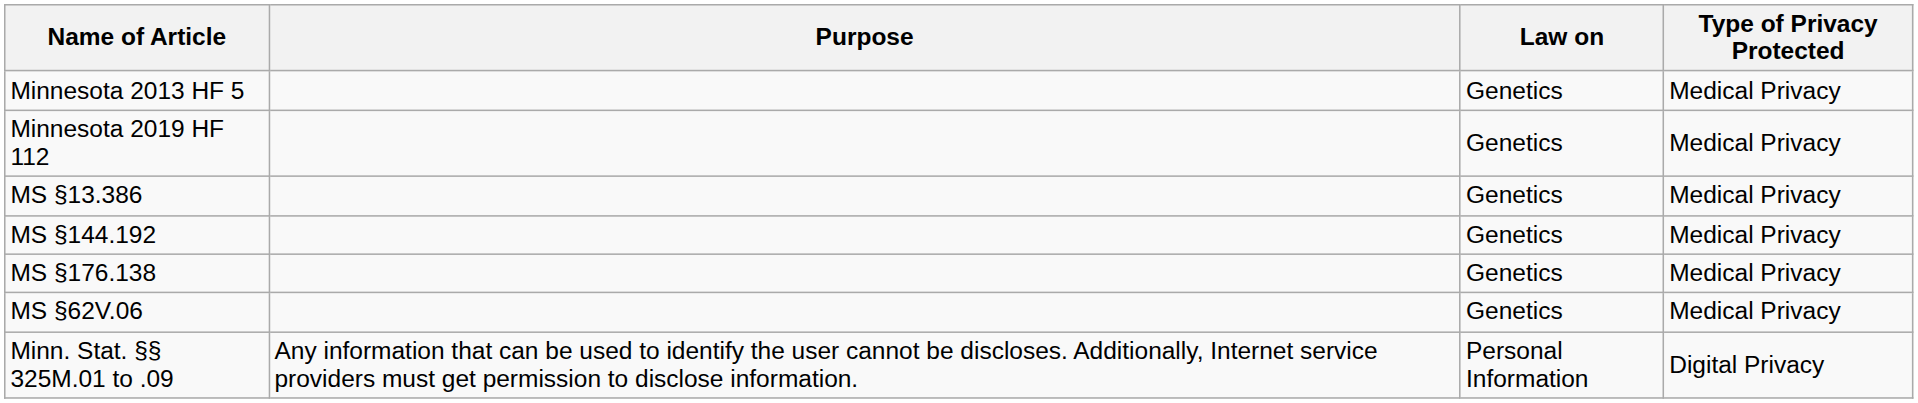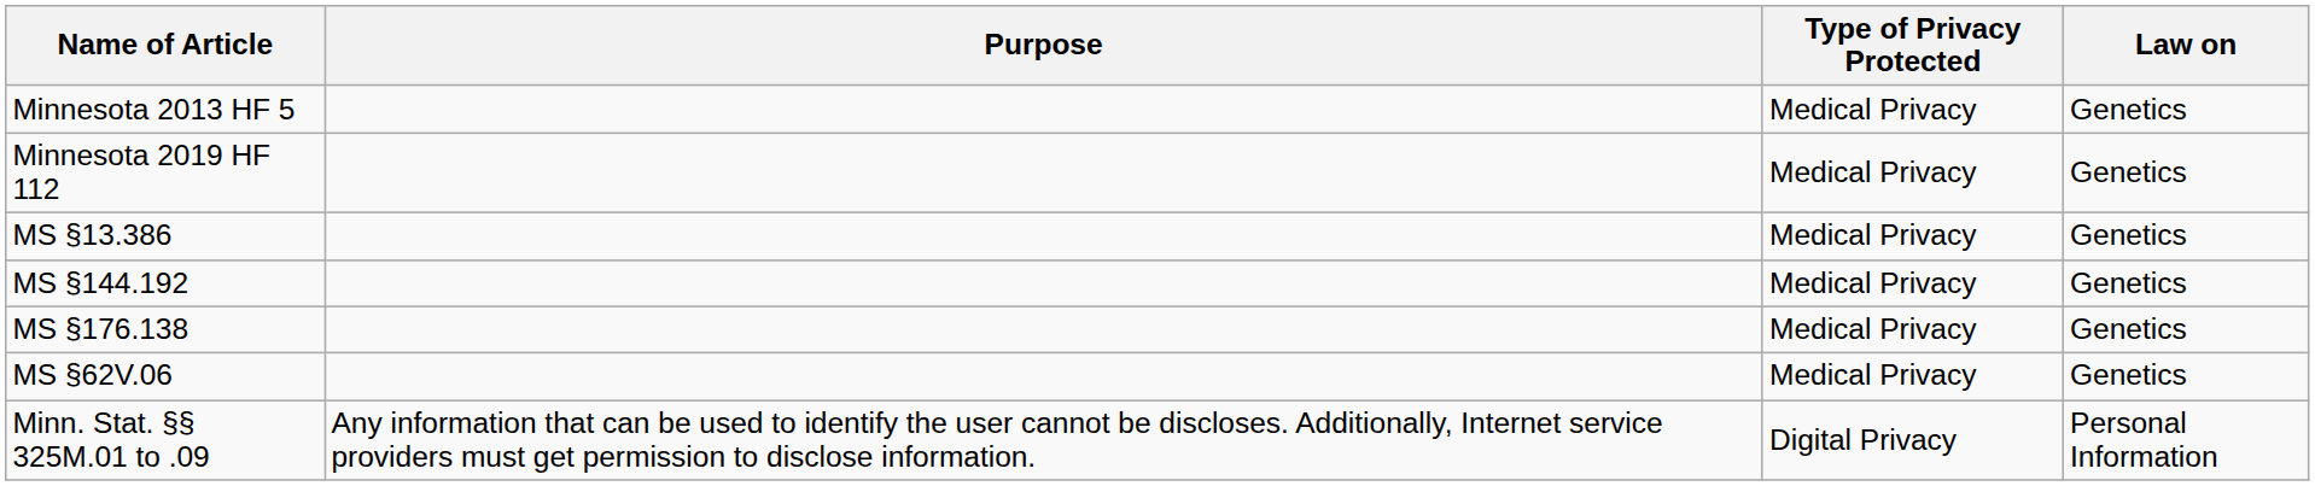 <table class="wikitable">
 <tr>
 <th>Name of Article</th>
 <th>Purpose</th>
+<th>Type of Privacy Protected</th>
 <th>Law on</th>
-<th>Type of Privacy Protected</th>
 </tr>
 <tr>
 <td>Minnesota 2013 HF 5</td>
 <td></td>
+<td>Medical Privacy</td>
 <td>Genetics</td>
-<td>Medical Privacy</td>
 </tr>
 <tr>
 <td>Minnesota 2019 HF 112</td>
 <td></td>
+<td>Medical Privacy</td>
 <td>Genetics</td>
-<td>Medical Privacy</td>
 </tr>
 <tr>
 <td>MS §13.386</td>
 <td></td>
+<td>Medical Privacy</td>
 <td>Genetics</td>
-<td>Medical Privacy</td>
 </tr>
 <tr>
 <td>MS §144.192</td>
 <td></td>
+<td>Medical Privacy</td>
 <td>Genetics</td>
-<td>Medical Privacy</td>
 </tr>
 <tr>
 <td>MS §176.138</td>
 <td></td>
+<td>Medical Privacy</td>
 <td>Genetics</td>
-<td>Medical Privacy</td>
 </tr>
 <tr>
 <td>MS §62V.06</td>
 <td></td>
+<td>Medical Privacy</td>
 <td>Genetics</td>
-<td>Medical Privacy</td>
 </tr>
 <tr>
 <td>Minn. Stat. §§ 325M.01 to .09</td>
 <td>Any information that can be used to identify the user cannot be discloses. Additionally, Internet service providers must get permission to disclose information.</td>
+<td>Digital Privacy</td>
 <td>Personal Information</td>
-<td>Digital Privacy</td>
 </tr>
 </table>
